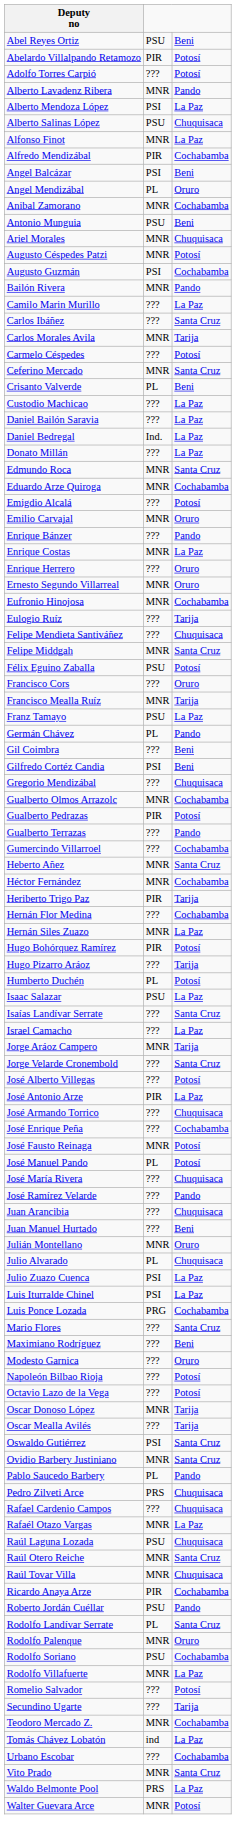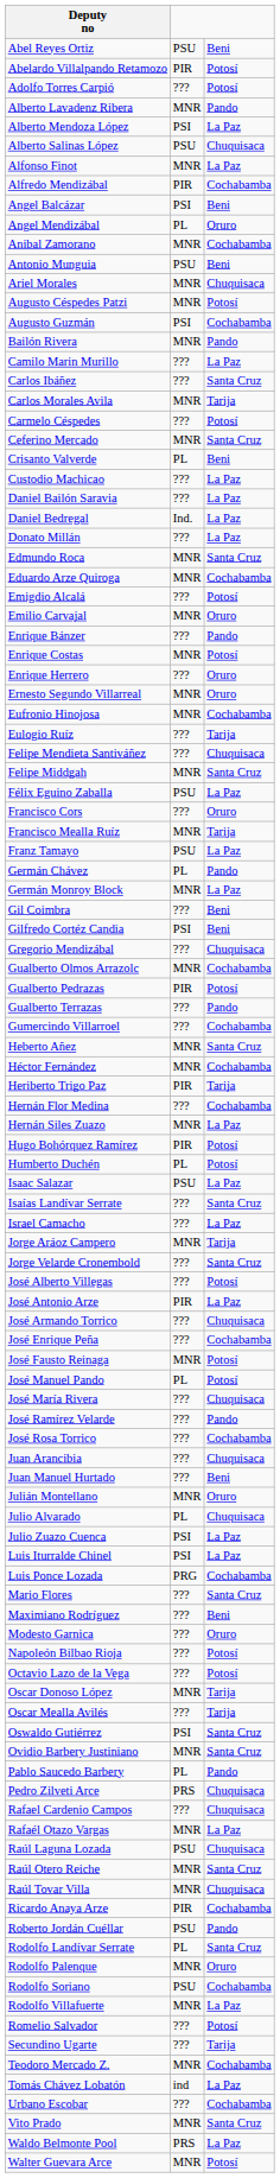 <table class="wikitable">
 <tr>
 <th>Deputy<br>no</th>
 </tr>
 <tr>
 <td><a href='#'>Abel Reyes Ortiz</a></td>
 <td>PSU</td>
 <td><a href='#'>Beni</a></td>
 </tr>
 <tr>
 <td><a href='#'>Abelardo Villalpando Retamozo</a></td>
 <td>PIR</td>
 <td><a href='#'>Potosí</a></td>
 </tr>
 <tr>
 <td><a href='#'>Adolfo Torres Carpió</a></td>
 <td>???</td>
 <td><a href='#'>Potosí</a></td>
 </tr>
 <tr>
 <td><a href='#'>Alberto Lavadenz Ribera</a></td>
 <td>MNR</td>
 <td><a href='#'>Pando</a></td>
 </tr>
 <tr>
 <td><a href='#'>Alberto Mendoza López</a></td>
 <td>PSI</td>
 <td><a href='#'>La Paz</a></td>
 </tr>
 <tr>
 <td><a href='#'>Alberto Salinas López</a></td>
 <td>PSU</td>
 <td><a href='#'>Chuquisaca</a></td>
 </tr>
 <tr>
 <td><a href='#'>Alfonso Finot</a></td>
 <td>MNR</td>
 <td><a href='#'>La Paz</a></td>
 </tr>
 <tr>
 <td><a href='#'>Alfredo Mendizábal</a></td>
 <td>PIR</td>
 <td><a href='#'>Cochabamba</a></td>
 </tr>
 <tr>
 <td><a href='#'>Angel Balcázar</a></td>
 <td>PSI</td>
 <td><a href='#'>Beni</a></td>
 </tr>
 <tr>
 <td><a href='#'>Angel Mendizábal</a></td>
 <td>PL</td>
 <td><a href='#'>Oruro</a></td>
 </tr>
 <tr>
 <td><a href='#'>Anibal Zamorano</a></td>
 <td>MNR</td>
 <td><a href='#'>Cochabamba</a></td>
 </tr>
 <tr>
 <td><a href='#'>Antonio Munguia</a></td>
 <td>PSU</td>
 <td><a href='#'>Beni</a></td>
 </tr>
 <tr>
 <td><a href='#'>Ariel Morales</a></td>
 <td>MNR</td>
 <td><a href='#'>Chuquisaca</a></td>
 </tr>
 <tr>
 <td><a href='#'>Augusto Céspedes Patzi</a></td>
 <td>MNR</td>
 <td><a href='#'>Potosí</a></td>
 </tr>
 <tr>
 <td><a href='#'>Augusto Guzmán</a></td>
 <td>PSI</td>
 <td><a href='#'>Cochabamba</a></td>
 </tr>
 <tr>
 <td><a href='#'>Bailón Rivera</a></td>
 <td>MNR</td>
 <td><a href='#'>Pando</a></td>
 </tr>
 <tr>
 <td><a href='#'>Camilo Marin Murillo</a></td>
 <td>???</td>
 <td><a href='#'>La Paz</a></td>
 </tr>
 <tr>
 <td><a href='#'>Carlos Ibáñez</a></td>
 <td>???</td>
 <td><a href='#'>Santa Cruz</a></td>
 </tr>
 <tr>
 <td><a href='#'>Carlos Morales Avila</a></td>
 <td>MNR</td>
 <td><a href='#'>Tarija</a></td>
 </tr>
 <tr>
 <td><a href='#'>Carmelo Céspedes</a></td>
 <td>???</td>
 <td><a href='#'>Potosí</a></td>
 </tr>
 <tr>
 <td><a href='#'>Ceferino Mercado</a></td>
 <td>MNR</td>
 <td><a href='#'>Santa Cruz</a></td>
 </tr>
 <tr>
 <td><a href='#'>Crisanto Valverde</a></td>
 <td>PL</td>
 <td><a href='#'>Beni</a></td>
 </tr>
 <tr>
 <td><a href='#'>Custodio Machicao</a></td>
 <td>???</td>
 <td><a href='#'>La Paz</a></td>
 </tr>
 <tr>
 <td><a href='#'>Daniel Bailón Saravia</a></td>
 <td>???</td>
 <td><a href='#'>La Paz</a></td>
 </tr>
 <tr>
 <td><a href='#'>Daniel Bedregal</a></td>
 <td>Ind.</td>
 <td><a href='#'>La Paz</a></td>
 </tr>
 <tr>
 <td><a href='#'>Donato Millán</a></td>
 <td>???</td>
 <td><a href='#'>La Paz</a></td>
 </tr>
 <tr>
 <td><a href='#'>Edmundo Roca</a></td>
 <td>MNR</td>
 <td><a href='#'>Santa Cruz</a></td>
 </tr>
 <tr>
 <td><a href='#'>Eduardo Arze Quiroga</a></td>
 <td>MNR</td>
 <td><a href='#'>Cochabamba</a></td>
 </tr>
 <tr>
 <td><a href='#'>Emigdio Alcalá</a></td>
 <td>???</td>
 <td><a href='#'>Potosí</a></td>
 </tr>
 <tr>
 <td><a href='#'>Emilio Carvajal</a></td>
 <td>MNR</td>
 <td><a href='#'>Oruro</a></td>
 </tr>
 <tr>
 <td><a href='#'>Enrique Bánzer</a></td>
 <td>???</td>
 <td><a href='#'>Pando</a></td>
 </tr>
 <tr>
 <td><a href='#'>Enrique Costas</a></td>
 <td>MNR</td>
-<td><a href='#'>La Paz</a></td>
+<td><a href='#'>Potosí</a></td>
 </tr>
 <tr>
 <td><a href='#'>Enrique Herrero</a></td>
 <td>???</td>
 <td><a href='#'>Oruro</a></td>
 </tr>
 <tr>
 <td><a href='#'>Ernesto Segundo Villarreal</a></td>
 <td>MNR</td>
 <td><a href='#'>Oruro</a></td>
 </tr>
 <tr>
 <td><a href='#'>Eufronio Hinojosa</a></td>
 <td>MNR</td>
 <td><a href='#'>Cochabamba</a></td>
 </tr>
 <tr>
 <td><a href='#'>Eulogio Ruíz</a></td>
 <td>???</td>
 <td><a href='#'>Tarija</a></td>
 </tr>
 <tr>
 <td><a href='#'>Felipe Mendieta Santiváñez</a></td>
 <td>???</td>
 <td><a href='#'>Chuquisaca</a></td>
 </tr>
 <tr>
 <td><a href='#'>Felipe Middgah</a></td>
 <td>MNR</td>
 <td><a href='#'>Santa Cruz</a></td>
 </tr>
 <tr>
 <td><a href='#'>Félix Eguino Zaballa</a></td>
 <td>PSU</td>
-<td><a href='#'>Potosí</a></td>
+<td><a href='#'>La Paz</a></td>
 </tr>
 <tr>
 <td><a href='#'>Francisco Cors</a></td>
 <td>???</td>
 <td><a href='#'>Oruro</a></td>
 </tr>
 <tr>
 <td><a href='#'>Francisco Mealla Ruíz</a></td>
 <td>MNR</td>
 <td><a href='#'>Tarija</a></td>
 </tr>
 <tr>
 <td><a href='#'>Franz Tamayo</a></td>
 <td>PSU</td>
 <td><a href='#'>La Paz</a></td>
 </tr>
 <tr>
 <td><a href='#'>Germán Chávez</a></td>
 <td>PL</td>
 <td><a href='#'>Pando</a></td>
+</tr>
+<tr>
+<td><a href='#'>Germán Monroy Block</a></td>
+<td>MNR</td>
+<td><a href='#'>La Paz</a></td>
 </tr>
 <tr>
 <td><a href='#'>Gil Coimbra</a></td>
 <td>???</td>
 <td><a href='#'>Beni</a></td>
 </tr>
 <tr>
 <td><a href='#'>Gilfredo Cortéz Candia</a></td>
 <td>PSI</td>
 <td><a href='#'>Beni</a></td>
 </tr>
 <tr>
 <td><a href='#'>Gregorio Mendizábal</a></td>
 <td>???</td>
 <td><a href='#'>Chuquisaca</a></td>
 </tr>
 <tr>
 <td><a href='#'>Gualberto Olmos Arrazolc</a></td>
 <td>MNR</td>
 <td><a href='#'>Cochabamba</a></td>
 </tr>
 <tr>
 <td><a href='#'>Gualberto Pedrazas</a></td>
 <td>PIR</td>
 <td><a href='#'>Potosí</a></td>
 </tr>
 <tr>
 <td><a href='#'>Gualberto Terrazas</a></td>
 <td>???</td>
 <td><a href='#'>Pando</a></td>
 </tr>
 <tr>
 <td><a href='#'>Gumercindo Villarroel</a></td>
 <td>???</td>
 <td><a href='#'>Cochabamba</a></td>
 </tr>
 <tr>
 <td><a href='#'>Heberto Añez</a></td>
 <td>MNR</td>
 <td><a href='#'>Santa Cruz</a></td>
 </tr>
 <tr>
 <td><a href='#'>Héctor Fernández</a></td>
 <td>MNR</td>
 <td><a href='#'>Cochabamba</a></td>
 </tr>
 <tr>
 <td><a href='#'>Heriberto Trigo Paz</a></td>
 <td>PIR</td>
 <td><a href='#'>Tarija</a></td>
 </tr>
 <tr>
 <td><a href='#'>Hernán Flor Medina</a></td>
 <td>???</td>
 <td><a href='#'>Cochabamba</a></td>
 </tr>
 <tr>
 <td><a href='#'>Hernán Siles Zuazo</a></td>
 <td>MNR</td>
 <td><a href='#'>La Paz</a></td>
 </tr>
 <tr>
 <td><a href='#'>Hugo Bohórquez Ramírez</a></td>
 <td>PIR</td>
 <td><a href='#'>Potosí</a></td>
-</tr>
-<tr>
-<td><a href='#'>Hugo Pizarro Aráoz</a></td>
-<td>???</td>
-<td><a href='#'>Tarija</a></td>
 </tr>
 <tr>
 <td><a href='#'>Humberto Duchén</a></td>
 <td>PL</td>
 <td><a href='#'>Potosí</a></td>
 </tr>
 <tr>
 <td><a href='#'>Isaac Salazar</a></td>
 <td>PSU</td>
 <td><a href='#'>La Paz</a></td>
 </tr>
 <tr>
 <td><a href='#'>Isaías Landívar Serrate</a></td>
 <td>???</td>
 <td><a href='#'>Santa Cruz</a></td>
 </tr>
 <tr>
 <td><a href='#'>Israel Camacho</a></td>
 <td>???</td>
 <td><a href='#'>La Paz</a></td>
 </tr>
 <tr>
 <td><a href='#'>Jorge Aráoz Campero</a></td>
 <td>MNR</td>
 <td><a href='#'>Tarija</a></td>
 </tr>
 <tr>
 <td><a href='#'>Jorge Velarde Cronembold</a></td>
 <td>???</td>
 <td><a href='#'>Santa Cruz</a></td>
 </tr>
 <tr>
 <td><a href='#'>José Alberto Villegas</a></td>
 <td>???</td>
 <td><a href='#'>Potosí</a></td>
 </tr>
 <tr>
 <td><a href='#'>José Antonio Arze</a></td>
 <td>PIR</td>
 <td><a href='#'>La Paz</a></td>
 </tr>
 <tr>
 <td><a href='#'>José Armando Torrico</a></td>
 <td>???</td>
 <td><a href='#'>Chuquisaca</a></td>
 </tr>
 <tr>
 <td><a href='#'>José Enrique Peña</a></td>
 <td>???</td>
 <td><a href='#'>Cochabamba</a></td>
 </tr>
 <tr>
 <td><a href='#'>José Fausto Reinaga</a></td>
 <td>MNR</td>
 <td><a href='#'>Potosí</a></td>
 </tr>
 <tr>
 <td><a href='#'>José Manuel Pando</a></td>
 <td>PL</td>
 <td><a href='#'>Potosí</a></td>
 </tr>
 <tr>
 <td><a href='#'>José María Rivera</a></td>
 <td>???</td>
 <td><a href='#'>Chuquisaca</a></td>
 </tr>
 <tr>
 <td><a href='#'>José Ramírez Velarde</a></td>
 <td>???</td>
 <td><a href='#'>Pando</a></td>
+</tr>
+<tr>
+<td><a href='#'>José Rosa Torrico</a></td>
+<td>???</td>
+<td><a href='#'>Cochabamba</a></td>
 </tr>
 <tr>
 <td><a href='#'>Juan Arancibia</a></td>
 <td>???</td>
 <td><a href='#'>Chuquisaca</a></td>
 </tr>
 <tr>
 <td><a href='#'>Juan Manuel Hurtado</a></td>
 <td>???</td>
 <td><a href='#'>Beni</a></td>
 </tr>
 <tr>
 <td><a href='#'>Julián Montellano</a></td>
 <td>MNR</td>
 <td><a href='#'>Oruro</a></td>
 </tr>
 <tr>
 <td><a href='#'>Julio Alvarado</a></td>
 <td>PL</td>
 <td><a href='#'>Chuquisaca</a></td>
 </tr>
 <tr>
 <td><a href='#'>Julio Zuazo Cuenca</a></td>
 <td>PSI</td>
 <td><a href='#'>La Paz</a></td>
 </tr>
 <tr>
 <td><a href='#'>Luis Iturralde Chinel</a></td>
 <td>PSI</td>
 <td><a href='#'>La Paz</a></td>
 </tr>
 <tr>
 <td><a href='#'>Luis Ponce Lozada</a></td>
 <td>PRG</td>
 <td><a href='#'>Cochabamba</a></td>
 </tr>
 <tr>
 <td><a href='#'>Mario Flores</a></td>
 <td>???</td>
 <td><a href='#'>Santa Cruz</a></td>
 </tr>
 <tr>
 <td><a href='#'>Maximiano Rodríguez</a></td>
 <td>???</td>
 <td><a href='#'>Beni</a></td>
 </tr>
 <tr>
 <td><a href='#'>Modesto Garnica</a></td>
 <td>???</td>
 <td><a href='#'>Oruro</a></td>
 </tr>
 <tr>
 <td><a href='#'>Napoleón Bilbao Rioja</a></td>
 <td>???</td>
 <td><a href='#'>Potosí</a></td>
 </tr>
 <tr>
 <td><a href='#'>Octavio Lazo de la Vega</a></td>
 <td>???</td>
 <td><a href='#'>Potosí</a></td>
 </tr>
 <tr>
 <td><a href='#'>Oscar Donoso López</a></td>
 <td>MNR</td>
 <td><a href='#'>Tarija</a></td>
 </tr>
 <tr>
 <td><a href='#'>Oscar Mealla Avilés</a></td>
 <td>???</td>
 <td><a href='#'>Tarija</a></td>
 </tr>
 <tr>
 <td><a href='#'>Oswaldo Gutiérrez</a></td>
 <td>PSI</td>
 <td><a href='#'>Santa Cruz</a></td>
 </tr>
 <tr>
 <td><a href='#'>Ovidio Barbery Justiniano</a></td>
 <td>MNR</td>
 <td><a href='#'>Santa Cruz</a></td>
 </tr>
 <tr>
 <td><a href='#'>Pablo Saucedo Barbery</a></td>
 <td>PL</td>
 <td><a href='#'>Pando</a></td>
 </tr>
 <tr>
 <td><a href='#'>Pedro Zilveti Arce</a></td>
 <td>PRS</td>
 <td><a href='#'>Chuquisaca</a></td>
 </tr>
 <tr>
 <td><a href='#'>Rafael Cardenio Campos</a></td>
 <td>???</td>
 <td><a href='#'>Chuquisaca</a></td>
 </tr>
 <tr>
 <td><a href='#'>Rafaél Otazo Vargas</a></td>
 <td>MNR</td>
 <td><a href='#'>La Paz</a></td>
 </tr>
 <tr>
 <td><a href='#'>Raúl Laguna Lozada</a></td>
 <td>PSU</td>
 <td><a href='#'>Chuquisaca</a></td>
 </tr>
 <tr>
 <td><a href='#'>Raúl Otero Reiche</a></td>
 <td>MNR</td>
 <td><a href='#'>Santa Cruz</a></td>
 </tr>
 <tr>
 <td><a href='#'>Raúl Tovar Villa</a></td>
 <td>MNR</td>
 <td><a href='#'>Chuquisaca</a></td>
 </tr>
 <tr>
 <td><a href='#'>Ricardo Anaya Arze</a></td>
 <td>PIR</td>
 <td><a href='#'>Cochabamba</a></td>
 </tr>
 <tr>
 <td><a href='#'>Roberto Jordán Cuéllar</a></td>
 <td>PSU</td>
 <td><a href='#'>Pando</a></td>
 </tr>
 <tr>
 <td><a href='#'>Rodolfo Landívar Serrate</a></td>
 <td>PL</td>
 <td><a href='#'>Santa Cruz</a></td>
 </tr>
 <tr>
 <td><a href='#'>Rodolfo Palenque</a></td>
 <td>MNR</td>
 <td><a href='#'>Oruro</a></td>
 </tr>
 <tr>
 <td><a href='#'>Rodolfo Soriano</a></td>
 <td>PSU</td>
 <td><a href='#'>Cochabamba</a></td>
 </tr>
 <tr>
 <td><a href='#'>Rodolfo Villafuerte</a></td>
 <td>MNR</td>
 <td><a href='#'>La Paz</a></td>
 </tr>
 <tr>
 <td><a href='#'>Romelio Salvador</a></td>
 <td>???</td>
 <td><a href='#'>Potosí</a></td>
 </tr>
 <tr>
 <td><a href='#'>Secundino Ugarte</a></td>
 <td>???</td>
 <td><a href='#'>Tarija</a></td>
 </tr>
 <tr>
 <td><a href='#'>Teodoro Mercado Z.</a></td>
 <td>MNR</td>
 <td><a href='#'>Cochabamba</a></td>
 </tr>
 <tr>
 <td><a href='#'>Tomás Chávez Lobatón</a></td>
 <td>ind</td>
 <td><a href='#'>La Paz</a></td>
 </tr>
 <tr>
 <td><a href='#'>Urbano Escobar</a></td>
 <td>???</td>
 <td><a href='#'>Cochabamba</a></td>
 </tr>
 <tr>
 <td><a href='#'>Vito Prado</a></td>
 <td>MNR</td>
 <td><a href='#'>Santa Cruz</a></td>
 </tr>
 <tr>
 <td><a href='#'>Waldo Belmonte Pool</a></td>
 <td>PRS</td>
 <td><a href='#'>La Paz</a></td>
 </tr>
 <tr>
 <td><a href='#'>Walter Guevara Arce</a></td>
 <td>MNR</td>
 <td><a href='#'>Potosí</a></td>
 </tr>
 </table>
